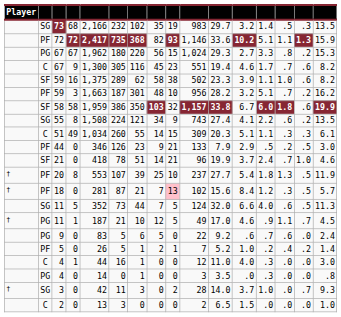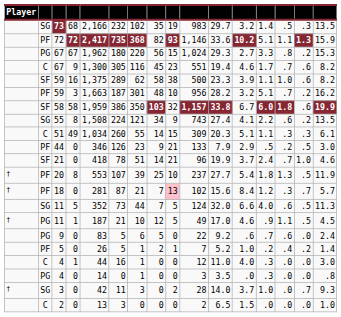 <table class="wikitable sortable" style="font-size: 95%; text-align:right;">
 <tr>
 <th style="background:#010101; color:#FFFFFF; border-top:#862633 3px solid; border-bottom:#862633 3px solid;">Player</th>
 <th style="background:#010101; color:#FFFFFF; border-top:#862633 3px solid; border-bottom:#862633 3px solid;"></th>
 <th style="background:#010101; color:#FFFFFF; border-top:#862633 3px solid; border-bottom:#862633 3px solid;"></th>
 <th style="background:#010101; color:#FFFFFF; border-top:#862633 3px solid; border-bottom:#862633 3px solid;"></th>
 <th style="background:#010101; color:#FFFFFF; border-top:#862633 3px solid; border-bottom:#862633 3px solid;"></th>
 <th style="background:#010101; color:#FFFFFF; border-top:#862633 3px solid; border-bottom:#862633 3px solid;"></th>
 <th style="background:#010101; color:#FFFFFF; border-top:#862633 3px solid; border-bottom:#862633 3px solid;"></th>
 <th style="background:#010101; color:#FFFFFF; border-top:#862633 3px solid; border-bottom:#862633 3px solid;"></th>
 <th style="background:#010101; color:#FFFFFF; border-top:#862633 3px solid; border-bottom:#862633 3px solid;"></th>
 <th style="background:#010101; color:#FFFFFF; border-top:#862633 3px solid; border-bottom:#862633 3px solid;"></th>
 <th style="background:#010101; color:#FFFFFF; border-top:#862633 3px solid; border-bottom:#862633 3px solid;"></th>
 <th style="background:#010101; color:#FFFFFF; border-top:#862633 3px solid; border-bottom:#862633 3px solid;"></th>
 <th style="background:#010101; color:#FFFFFF; border-top:#862633 3px solid; border-bottom:#862633 3px solid;"></th>
 <th style="background:#010101; color:#FFFFFF; border-top:#862633 3px solid; border-bottom:#862633 3px solid;"></th>
 <th style="background:#010101; color:#FFFFFF; border-top:#862633 3px solid; border-bottom:#862633 3px solid;"></th>
 <th style="background:#010101; color:#FFFFFF; border-top:#862633 3px solid; border-bottom:#862633 3px solid;"></th>
 </tr>
 <tr>
 <td style="text-align:left;"></td>
 <td style="text-align:center;">SG</td>
 <td style="background:#862633; color:#FFFFFF;"><strong>73</strong></td>
 <td>68</td>
 <td>2,166</td>
 <td>232</td>
 <td>102</td>
 <td>35</td>
 <td>19</td>
 <td>983</td>
 <td>29.7</td>
 <td>3.2</td>
 <td>1.4</td>
 <td>.5</td>
 <td>.3</td>
 <td>13.5</td>
 </tr>
 <tr>
 <td style="text-align:left;"></td>
 <td style="text-align:center;">PF</td>
 <td>72</td>
 <td style="background:#862633; color:#FFFFFF;"><strong>72</strong></td>
 <td style="background:#862633; color:#FFFFFF;"><strong>2,417</strong></td>
 <td style="background:#862633; color:#FFFFFF;"><strong>735</strong></td>
 <td style="background:#862633; color:#FFFFFF;"><strong>368</strong></td>
 <td>82</td>
 <td style="background:#862633; color:#FFFFFF;"><strong>93</strong></td>
 <td>1,146</td>
 <td>33.6</td>
 <td style="background:#862633; color:#FFFFFF;"><strong>10.2</strong></td>
 <td>5.1</td>
 <td>1.1</td>
 <td style="background:#862633; color:#FFFFFF;"><strong>1.3</strong></td>
 <td>15.9</td>
 </tr>
 <tr>
 <td style="text-align:left;"></td>
 <td style="text-align:center;">PG</td>
 <td>67</td>
 <td>67</td>
 <td>1,962</td>
 <td>180</td>
 <td>220</td>
 <td>56</td>
 <td>15</td>
 <td>1,024</td>
 <td>29.3</td>
 <td>2.7</td>
 <td>3.3</td>
 <td>.8</td>
 <td>.2</td>
 <td>15.3</td>
 </tr>
 <tr>
 <td style="text-align:left;"></td>
 <td style="text-align:center;">C</td>
 <td>67</td>
 <td>9</td>
 <td>1,300</td>
 <td>305</td>
 <td>116</td>
 <td>45</td>
 <td>23</td>
 <td>551</td>
 <td>19.4</td>
 <td>4.6</td>
 <td>1.7</td>
 <td>.7</td>
 <td>.6</td>
 <td>8.2</td>
 </tr>
 <tr>
 <td style="text-align:left;"></td>
 <td style="text-align:center;">SF</td>
 <td>59</td>
 <td>16</td>
 <td>1,375</td>
 <td>289</td>
 <td>62</td>
 <td>58</td>
 <td>38</td>
-<td>502</td>
+<td>500</td>
 <td>23.3</td>
 <td>3.9</td>
 <td>1.1</td>
 <td>1.0</td>
 <td>.6</td>
 <td>8.2</td>
 </tr>
 <tr>
 <td style="text-align:left;"></td>
 <td style="text-align:center;">PF</td>
 <td>59</td>
 <td>3</td>
 <td>1,663</td>
 <td>187</td>
 <td>301</td>
 <td>48</td>
 <td>10</td>
 <td>956</td>
 <td>28.2</td>
 <td>3.2</td>
 <td>5.1</td>
 <td>.7</td>
 <td>.2</td>
 <td>16.2</td>
 </tr>
 <tr>
 <td style="text-align:left;"></td>
 <td style="text-align:center;">SF</td>
 <td>58</td>
 <td>58</td>
 <td>1,959</td>
 <td>386</td>
 <td>350</td>
 <td style="background:#862633; color:#FFFFFF;"><strong>103</strong></td>
 <td>32</td>
 <td style="background:#862633; color:#FFFFFF;"><strong>1,157</strong></td>
 <td style="background:#862633; color:#FFFFFF;"><strong>33.8</strong></td>
 <td>6.7</td>
 <td style="background:#862633; color:#FFFFFF;"><strong>6.0</strong></td>
 <td style="background:#862633; color:#FFFFFF;"><strong>1.8</strong></td>
 <td>.6</td>
 <td style="background:#862633; color:#FFFFFF;"><strong>19.9</strong></td>
 </tr>
 <tr>
 <td style="text-align:left;"></td>
 <td style="text-align:center;">SG</td>
 <td>55</td>
 <td>8</td>
 <td>1,508</td>
 <td>224</td>
 <td>121</td>
 <td>34</td>
 <td>9</td>
 <td>743</td>
 <td>27.4</td>
 <td>4.1</td>
 <td>2.2</td>
 <td>.6</td>
 <td>.2</td>
 <td>13.5</td>
 </tr>
 <tr>
 <td style="text-align:left;"></td>
 <td style="text-align:center;">C</td>
 <td>51</td>
 <td>49</td>
 <td>1,034</td>
 <td>260</td>
 <td>55</td>
 <td>14</td>
 <td>15</td>
 <td>309</td>
 <td>20.3</td>
 <td>5.1</td>
 <td>1.1</td>
 <td>.3</td>
 <td>.3</td>
 <td>6.1</td>
 </tr>
 <tr>
 <td style="text-align:left;"></td>
 <td style="text-align:center;">PF</td>
 <td>44</td>
 <td>0</td>
 <td>346</td>
 <td>126</td>
 <td>23</td>
 <td>9</td>
 <td>21</td>
 <td>133</td>
 <td>7.9</td>
 <td>2.9</td>
 <td>.5</td>
 <td>.2</td>
 <td>.5</td>
 <td>3.0</td>
 </tr>
 <tr>
 <td style="text-align:left;"></td>
 <td style="text-align:center;">SF</td>
 <td>21</td>
 <td>0</td>
 <td>418</td>
 <td>78</td>
 <td>51</td>
 <td>14</td>
 <td>21</td>
 <td>96</td>
 <td>19.9</td>
 <td>3.7</td>
 <td>2.4</td>
 <td>.7</td>
 <td>1.0</td>
 <td>4.6</td>
 </tr>
 <tr>
 <td style="text-align:left;"><sup>†</sup></td>
 <td style="text-align:center;">PF</td>
 <td>20</td>
 <td>8</td>
 <td>553</td>
 <td>107</td>
 <td>39</td>
 <td>25</td>
 <td>10</td>
 <td>237</td>
 <td>27.7</td>
 <td>5.4</td>
 <td>1.8</td>
 <td>1.3</td>
 <td>.5</td>
 <td>11.9</td>
 </tr>
 <tr>
 <td style="text-align:left;"><sup>†</sup></td>
 <td style="text-align:center;">PF</td>
 <td>18</td>
 <td>0</td>
 <td>281</td>
 <td>87</td>
 <td>21</td>
 <td>7</td>
 <td style="background: pink;">13</td>
 <td>102</td>
 <td>15.6</td>
 <td>8.4</td>
 <td>1.2</td>
 <td>.3</td>
-<td>.5</td>
+<td>.7</td>
 <td>5.7</td>
 </tr>
 <tr>
 <td style="text-align:left;"></td>
 <td style="text-align:center;">SG</td>
 <td>11</td>
 <td>5</td>
 <td>352</td>
 <td>73</td>
 <td>44</td>
 <td>7</td>
 <td>5</td>
 <td>124</td>
 <td>32.0</td>
 <td>6.6</td>
 <td>4.0</td>
 <td>.6</td>
 <td>.5</td>
 <td>11.3</td>
 </tr>
 <tr>
 <td style="text-align:left;"><sup>†</sup></td>
 <td style="text-align:center;">PG</td>
 <td>11</td>
 <td>1</td>
 <td>187</td>
 <td>21</td>
 <td>10</td>
 <td>12</td>
 <td>5</td>
 <td>49</td>
 <td>17.0</td>
 <td>4.6</td>
 <td>.9</td>
 <td>1.1</td>
-<td>.7</td>
+<td>.5</td>
 <td>4.5</td>
 </tr>
 <tr>
 <td style="text-align:left;"></td>
 <td style="text-align:center;">PG</td>
 <td>9</td>
 <td>0</td>
 <td>83</td>
 <td>5</td>
 <td>6</td>
 <td>5</td>
 <td>0</td>
 <td>22</td>
 <td>9.2</td>
 <td>.6</td>
 <td>.7</td>
 <td>.6</td>
 <td>.0</td>
 <td>2.4</td>
 </tr>
 <tr>
 <td style="text-align:left;"></td>
 <td style="text-align:center;">PF</td>
 <td>5</td>
 <td>0</td>
 <td>26</td>
 <td>5</td>
 <td>1</td>
 <td>2</td>
 <td>1</td>
 <td>7</td>
 <td>5.2</td>
 <td>1.0</td>
 <td>.2</td>
 <td>.4</td>
 <td>.2</td>
 <td>1.4</td>
 </tr>
 <tr>
 <td style="text-align:left;"></td>
 <td style="text-align:center;">C</td>
 <td>4</td>
 <td>1</td>
 <td>44</td>
 <td>16</td>
 <td>1</td>
 <td>0</td>
 <td>0</td>
 <td>12</td>
 <td>11.0</td>
 <td>4.0</td>
 <td>.3</td>
 <td>.0</td>
 <td>.0</td>
 <td>3.0</td>
 </tr>
 <tr>
 <td style="text-align:left;"></td>
 <td style="text-align:center;">PG</td>
 <td>4</td>
 <td>0</td>
 <td>14</td>
 <td>0</td>
 <td>1</td>
 <td>0</td>
 <td>0</td>
 <td>3</td>
 <td>3.5</td>
 <td>.0</td>
 <td>.3</td>
 <td>.0</td>
 <td>.0</td>
 <td>.8</td>
 </tr>
 <tr>
 <td style="text-align:left;"><sup>†</sup></td>
 <td style="text-align:center;">SG</td>
 <td>3</td>
 <td>0</td>
 <td>42</td>
 <td>11</td>
 <td>3</td>
 <td>0</td>
 <td>2</td>
 <td>28</td>
 <td>14.0</td>
 <td>3.7</td>
 <td>1.0</td>
 <td>.0</td>
 <td>.7</td>
 <td>9.3</td>
 </tr>
 <tr>
 <td style="text-align:left;"></td>
 <td style="text-align:center;">C</td>
 <td>2</td>
 <td>0</td>
 <td>13</td>
 <td>3</td>
 <td>0</td>
 <td>0</td>
 <td>0</td>
 <td>2</td>
 <td>6.5</td>
 <td>1.5</td>
 <td>.0</td>
 <td>.0</td>
 <td>.0</td>
 <td>1.0</td>
 </tr>
 </table>
